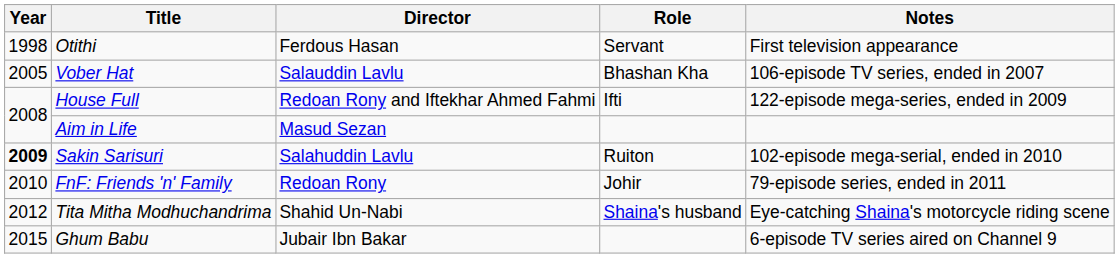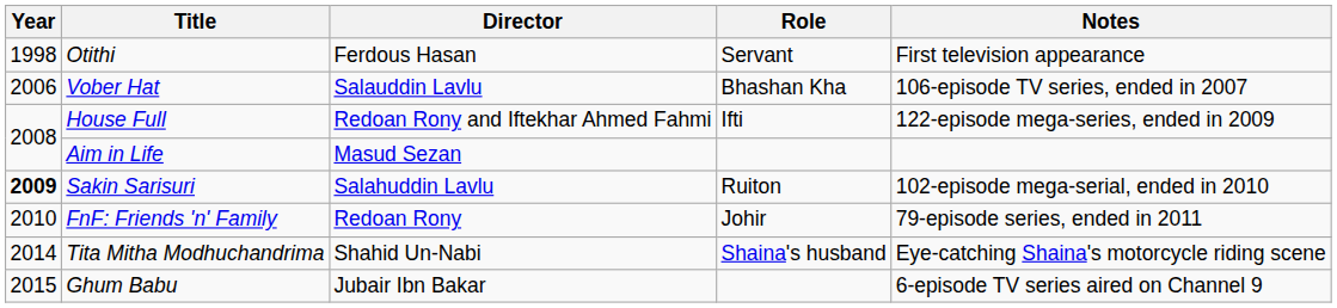 <table class="wikitable plainrowheaders sortable">
 <tr>
 <th>Year</th>
 <th>Title</th>
 <th>Director</th>
 <th>Role</th>
 <th class="unsortable">Notes</th>
 </tr>
 <tr>
 <td>1998</td>
 <td><em>Otithi</em></td>
 <td>Ferdous Hasan</td>
 <td>Servant</td>
 <td>First television appearance</td>
 </tr>
 <tr>
-<td>2005</td>
+<td>2006</td>
 <td><em><a href='#'>Vober Hat</a></em></td>
 <td><a href='#'>Salauddin Lavlu</a></td>
 <td>Bhashan Kha</td>
 <td>106-episode TV series, ended in 2007</td>
 </tr>
 <tr>
 <td rowspan="2">2008</td>
 <td><em><a href='#'>House Full</a></em></td>
 <td><a href='#'>Redoan Rony</a> and Iftekhar Ahmed Fahmi</td>
 <td>Ifti</td>
 <td>122-episode mega-series, ended in 2009</td>
 </tr>
 <tr>
 <td><em><a href='#'>Aim in Life</a></em></td>
 <td><a href='#'>Masud Sezan</a></td>
 <td></td>
 <td></td>
 </tr>
 <tr>
 <td><strong>2009</strong></td>
 <td><em><a href='#'>Sakin Sarisuri</a></em></td>
 <td><a href='#'>Salahuddin Lavlu</a></td>
 <td>Ruiton</td>
 <td>102-episode mega-serial, ended in 2010</td>
 </tr>
 <tr>
 <td>2010</td>
 <td><a href='#'><em>FnF: Friends 'n' Family</em></a></td>
 <td><a href='#'>Redoan Rony</a></td>
 <td>Johir</td>
 <td>79-episode series, ended in 2011</td>
 </tr>
 <tr>
-<td>2012</td>
+<td>2014</td>
 <td><em>Tita Mitha Modhuchandrima</em></td>
 <td>Shahid Un-Nabi</td>
 <td><a href='#'>Shaina</a>'s husband</td>
 <td>Eye-catching <a href='#'>Shaina</a>'s motorcycle riding scene</td>
 </tr>
 <tr>
 <td>2015</td>
 <td><em>Ghum Babu</em></td>
 <td>Jubair Ibn Bakar</td>
 <td></td>
 <td>6-episode TV series aired on Channel 9</td>
 </tr>
 </table>
